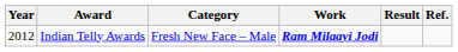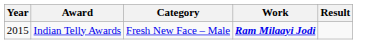 <table class="wikitable">
 <tr>
 <th>Year</th>
 <th>Award</th>
 <th>Category</th>
 <th>Work</th>
 <th>Result</th>
-<th>Ref.</th>
 </tr>
 <tr>
-<td>2012</td>
+<td>2015</td>
 <td><a href='#'>Indian Telly Awards</a></td>
 <td><a href='#'>Fresh New Face – Male</a></td>
 <td><strong><em><a href='#'>Ram Milaayi Jodi</a></em></strong></td>
 <td></td>
-<td></td>
 </tr>
 </table>
